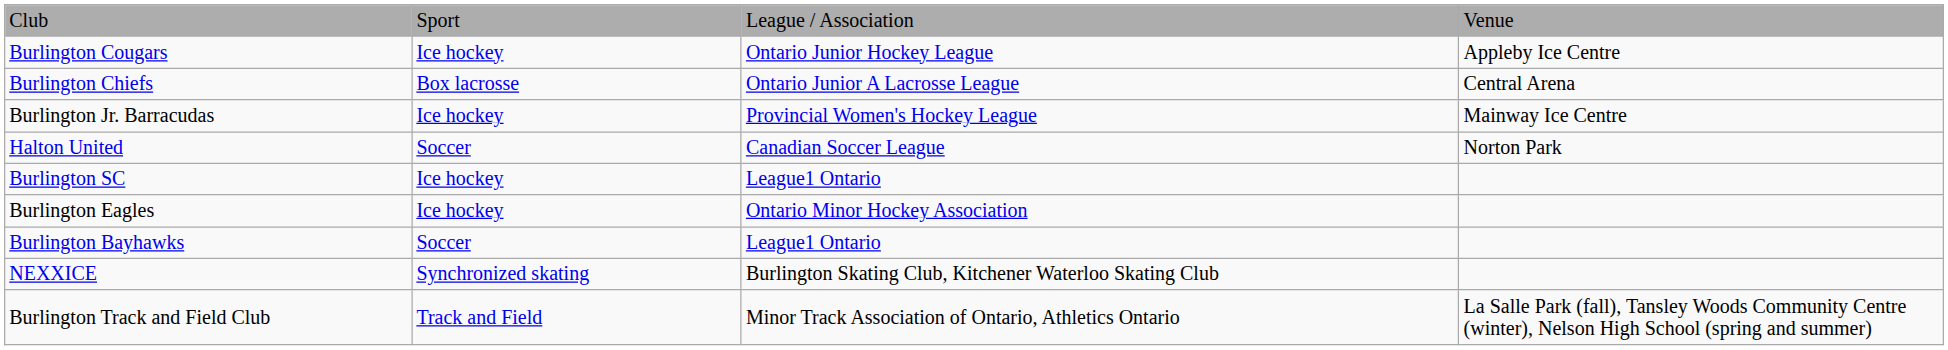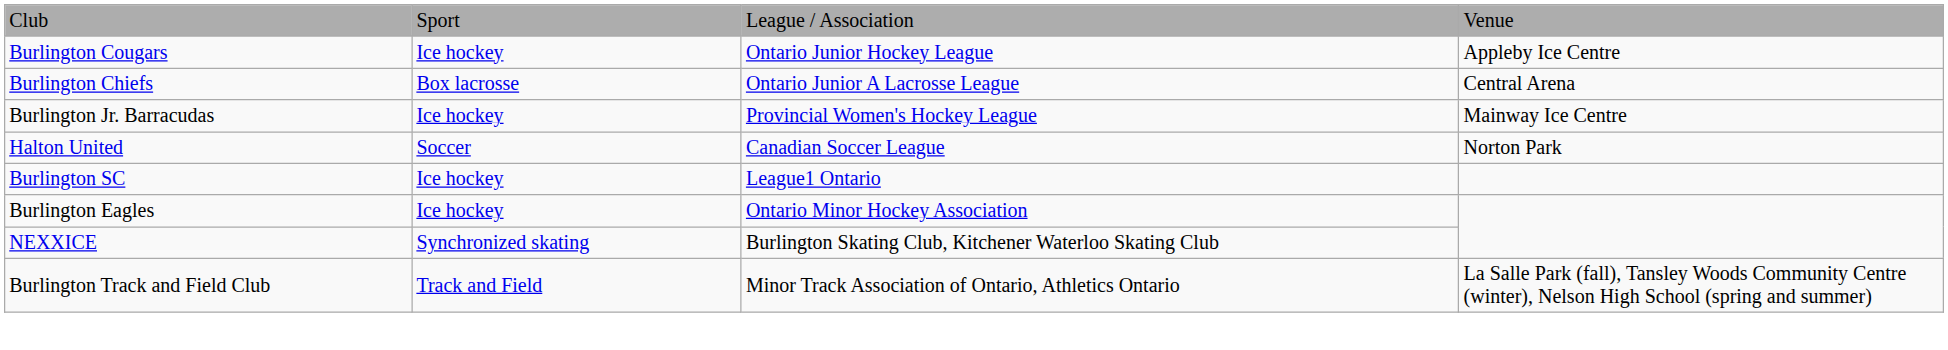 <table class="wikitable" style="width:98%;">
 <tr style="background:#adadad;">
 <td style="width:150px;">Club</td>
 <td style="width:120px;">Sport</td>
 <td style="width:270px;">League / Association</td>
 <td style="width:180px;">Venue</td>
 </tr>
 <tr>
 <td><a href='#'>Burlington Cougars</a></td>
 <td><a href='#'>Ice hockey</a></td>
 <td><a href='#'>Ontario Junior Hockey League</a></td>
 <td>Appleby Ice Centre</td>
 </tr>
 <tr>
 <td><a href='#'>Burlington Chiefs</a></td>
 <td><a href='#'>Box lacrosse</a></td>
 <td><a href='#'>Ontario Junior A Lacrosse League</a></td>
 <td>Central Arena</td>
 </tr>
 <tr>
 <td>Burlington Jr. Barracudas</td>
 <td><a href='#'>Ice hockey</a></td>
 <td><a href='#'>Provincial Women's Hockey League</a></td>
 <td>Mainway Ice Centre</td>
 </tr>
 <tr>
 <td><a href='#'>Halton United</a></td>
 <td><a href='#'>Soccer</a></td>
 <td><a href='#'>Canadian Soccer League</a></td>
 <td>Norton Park</td>
 </tr>
 <tr>
 <td><a href='#'>Burlington SC</a></td>
 <td><a href='#'>Ice hockey</a></td>
 <td><a href='#'>League1 Ontario</a></td>
 <td></td>
 </tr>
 <tr>
 <td>Burlington Eagles</td>
 <td><a href='#'>Ice hockey</a></td>
 <td><a href='#'>Ontario Minor Hockey Association</a></td>
 </tr>
 <tr>
-<td><a href='#'>Burlington Bayhawks</a></td>
-<td><a href='#'>Soccer</a></td>
-<td><a href='#'>League1 Ontario</a></td>
-<td></td>
-</tr>
-<tr>
 <td><a href='#'>NEXXICE</a></td>
 <td><a href='#'>Synchronized skating</a></td>
 <td>Burlington Skating Club, Kitchener Waterloo Skating Club</td>
 </tr>
 <tr>
 <td>Burlington Track and Field Club</td>
 <td><a href='#'>Track and Field</a></td>
 <td>Minor Track Association of Ontario, Athletics Ontario</td>
 <td>La Salle Park (fall), Tansley Woods Community Centre (winter), Nelson High School (spring and summer)</td>
 </tr>
 </table>
